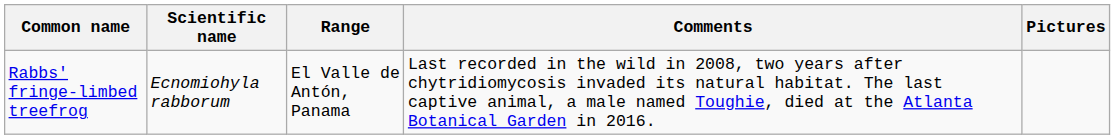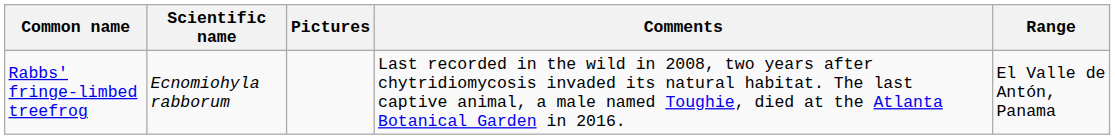 <table class="wikitable sortable">
 <tr>
 <th>Common name</th>
 <th>Scientific name</th>
+<th>Pictures</th>
+<th class="unsortable">Comments</th>
 <th>Range</th>
-<th class="unsortable">Comments</th>
-<th>Pictures</th>
 </tr>
 <tr>
 <td><a href='#'>Rabbs' fringe-limbed treefrog</a></td>
 <td><em>Ecnomiohyla rabborum</em></td>
+<td></td>
+<td>Last recorded in the wild in 2008, two years after chytridiomycosis invaded its natural habitat. The last captive animal, a male named <a href='#'>Toughie</a>, died at the <a href='#'>Atlanta Botanical Garden</a> in 2016.</td>
 <td>El Valle de Antón, Panama</td>
-<td>Last recorded in the wild in 2008, two years after chytridiomycosis invaded its natural habitat. The last captive animal, a male named <a href='#'>Toughie</a>, died at the <a href='#'>Atlanta Botanical Garden</a> in 2016.</td>
-<td></td>
 </tr>
 </table>
